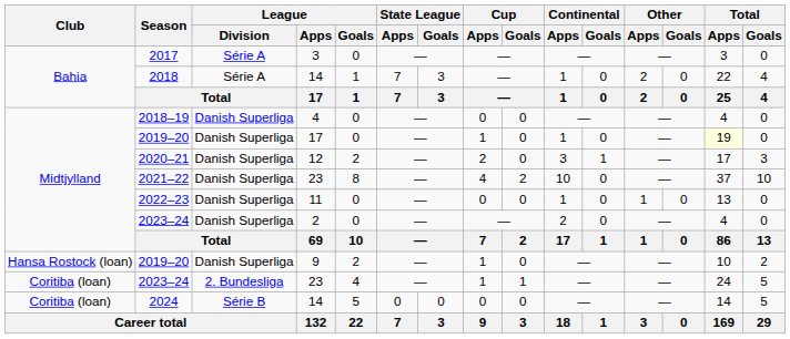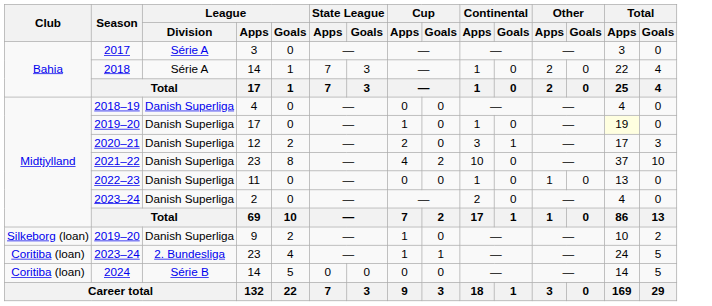 <table class="wikitable" style="text-align:center">
 <tr>
 <th rowspan="2">Club</th>
 <th rowspan="2">Season</th>
 <th colspan="3">League</th>
 <th colspan="2">State League</th>
 <th colspan="2">Cup</th>
 <th colspan="2">Continental</th>
 <th colspan="2">Other</th>
 <th colspan="2">Total</th>
 </tr>
 <tr>
 <th>Division</th>
 <th>Apps</th>
 <th>Goals</th>
 <th>Apps</th>
 <th>Goals</th>
 <th>Apps</th>
 <th>Goals</th>
 <th>Apps</th>
 <th>Goals</th>
 <th>Apps</th>
 <th>Goals</th>
 <th>Apps</th>
 <th>Goals</th>
 </tr>
 <tr>
 <td rowspan="3"><a href='#'>Bahia</a></td>
 <td><a href='#'>2017</a></td>
 <td><a href='#'>Série A</a></td>
 <td>3</td>
 <td>0</td>
 <td colspan="2">—</td>
 <td colspan="2">—</td>
 <td colspan="2">—</td>
 <td colspan="2">—</td>
 <td>3</td>
 <td>0</td>
 </tr>
 <tr>
 <td><a href='#'>2018</a></td>
 <td>Série A</td>
 <td>14</td>
 <td>1</td>
 <td>7</td>
 <td>3</td>
 <td colspan="2">—</td>
 <td>1</td>
 <td>0</td>
 <td>2</td>
 <td>0</td>
 <td>22</td>
 <td>4</td>
 </tr>
 <tr>
 <th colspan="2">Total</th>
 <th>17</th>
 <th>1</th>
 <th>7</th>
 <th>3</th>
 <th colspan="2">—</th>
 <th>1</th>
 <th>0</th>
 <th>2</th>
 <th>0</th>
 <th>25</th>
 <th>4</th>
 </tr>
 <tr>
 <td rowspan="7"><a href='#'>Midtjylland</a></td>
 <td><a href='#'>2018–19</a></td>
 <td><a href='#'>Danish Superliga</a></td>
 <td>4</td>
 <td>0</td>
 <td colspan="2">—</td>
 <td>0</td>
 <td>0</td>
 <td colspan="2">—</td>
 <td colspan="2">—</td>
 <td>4</td>
 <td>0</td>
 </tr>
 <tr>
 <td><a href='#'>2019–20</a></td>
 <td>Danish Superliga</td>
 <td>17</td>
 <td>0</td>
 <td colspan="2">—</td>
 <td>1</td>
 <td>0</td>
 <td>1</td>
 <td>0</td>
 <td colspan="2">—</td>
 <td style="background: lightyellow;">19</td>
 <td>0</td>
 </tr>
 <tr>
 <td><a href='#'>2020–21</a></td>
 <td>Danish Superliga</td>
 <td>12</td>
 <td>2</td>
 <td colspan="2">—</td>
 <td>2</td>
 <td>0</td>
 <td>3</td>
 <td>1</td>
 <td colspan="2">—</td>
 <td>17</td>
 <td>3</td>
 </tr>
 <tr>
 <td><a href='#'>2021–22</a></td>
 <td>Danish Superliga</td>
 <td>23</td>
 <td>8</td>
 <td colspan="2">—</td>
 <td>4</td>
 <td>2</td>
 <td>10</td>
 <td>0</td>
 <td colspan="2">—</td>
 <td>37</td>
 <td>10</td>
 </tr>
 <tr>
 <td><a href='#'>2022–23</a></td>
 <td>Danish Superliga</td>
 <td>11</td>
 <td>0</td>
 <td colspan="2">—</td>
 <td>0</td>
 <td>0</td>
 <td>1</td>
 <td>0</td>
 <td>1</td>
 <td>0</td>
 <td>13</td>
 <td>0</td>
 </tr>
 <tr>
 <td><a href='#'>2023–24</a></td>
 <td>Danish Superliga</td>
 <td>2</td>
 <td>0</td>
 <td colspan="2">—</td>
 <td colspan="2">—</td>
 <td>2</td>
 <td>0</td>
 <td colspan="2">—</td>
 <td>4</td>
 <td>0</td>
 </tr>
 <tr>
 <th colspan="2">Total</th>
 <th>69</th>
 <th>10</th>
 <th colspan="2">—</th>
 <th>7</th>
 <th>2</th>
 <th>17</th>
 <th>1</th>
 <th>1</th>
 <th>0</th>
 <th>86</th>
 <th>13</th>
 </tr>
 <tr>
-<td><a href='#'>Hansa Rostock</a> (loan)</td>
+<td><a href='#'>Silkeborg</a> (loan)</td>
 <td><a href='#'>2019–20</a></td>
 <td>Danish Superliga</td>
 <td>9</td>
 <td>2</td>
 <td colspan="2">—</td>
 <td>1</td>
 <td>0</td>
 <td colspan="2">—</td>
 <td colspan="2">—</td>
 <td>10</td>
 <td>2</td>
 </tr>
 <tr>
 <td><a href='#'>Coritiba</a> (loan)</td>
 <td><a href='#'>2023–24</a></td>
 <td><a href='#'>2. Bundesliga</a></td>
 <td>23</td>
 <td>4</td>
 <td colspan="2">—</td>
 <td>1</td>
 <td>1</td>
 <td colspan="2">—</td>
 <td colspan="2">—</td>
 <td>24</td>
 <td>5</td>
 </tr>
 <tr>
 <td><a href='#'>Coritiba</a> (loan)</td>
 <td><a href='#'>2024</a></td>
 <td><a href='#'>Série B</a></td>
 <td>14</td>
 <td>5</td>
 <td>0</td>
 <td>0</td>
 <td>0</td>
 <td>0</td>
 <td colspan="2">—</td>
 <td colspan="2">—</td>
 <td>14</td>
 <td>5</td>
 </tr>
 <tr>
 <th colspan="3">Career total</th>
 <th>132</th>
 <th>22</th>
 <th>7</th>
 <th>3</th>
 <th>9</th>
 <th>3</th>
 <th>18</th>
 <th>1</th>
 <th>3</th>
 <th>0</th>
 <th>169</th>
 <th>29</th>
 </tr>
 </table>
